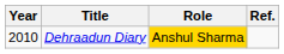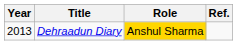 <table class="wikitable sortable plainrowheaders">
 <tr>
 <th>Year</th>
 <th>Title</th>
 <th>Role</th>
 <th>Ref.</th>
 </tr>
 <tr>
-<td>2010</td>
+<td>2013</td>
 <td><em><a href='#'>Dehraadun Diary</a></em></td>
 <td style="background: gold;">Anshul Sharma</td>
 <td></td>
 </tr>
 </table>
